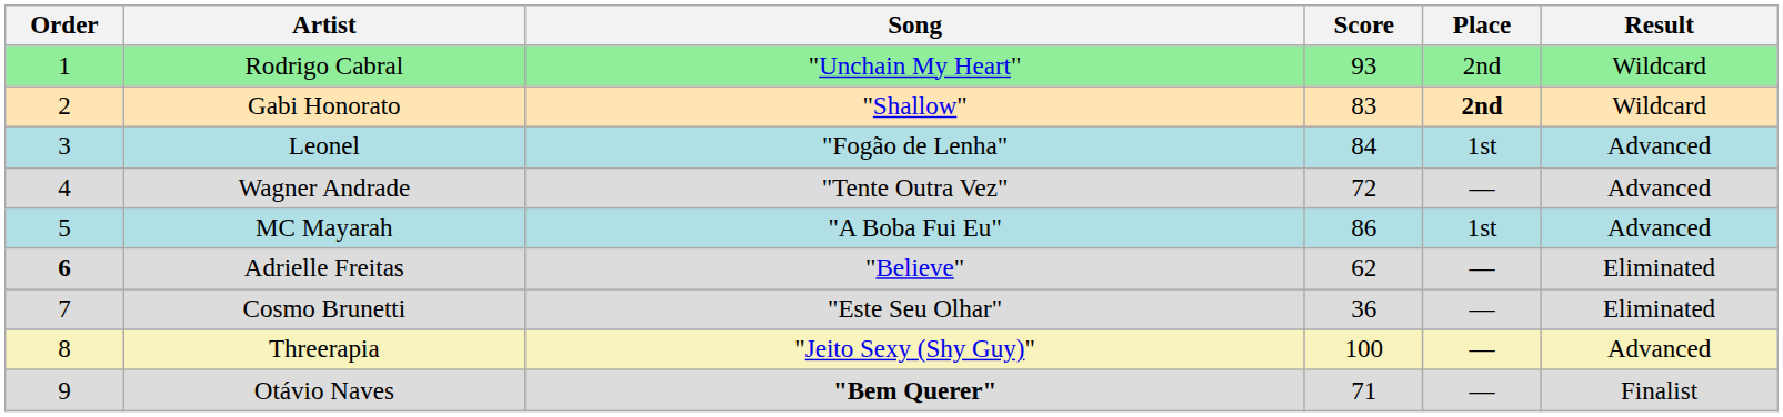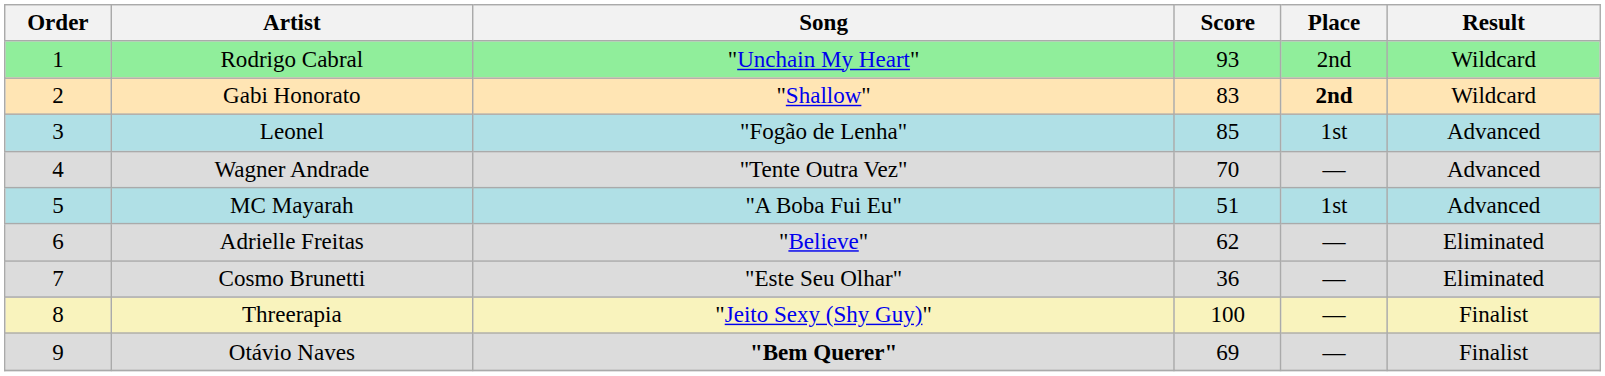 <table class="wikitable" style="text-align:center; width:70%;">
 <tr>
 <th scope="col" width="05%">Order</th>
 <th scope="col" width="17%">Artist</th>
 <th scope="col" width="33%">Song</th>
 <th scope="col" width="05%">Score</th>
 <th scope="col" width="05%">Place</th>
 <th scope="col" width="10%">Result</th>
 </tr>
 <tr bgcolor=90EE9B>
 <td>1</td>
 <td>Rodrigo Cabral</td>
 <td>"<a href='#'>Unchain My Heart</a>"</td>
 <td>93</td>
 <td>2nd</td>
 <td>Wildcard</td>
 </tr>
 <tr bgcolor=FFE5B4>
 <td>2</td>
 <td>Gabi Honorato</td>
 <td>"<a href='#'>Shallow</a>"</td>
 <td>83</td>
 <td><strong>2nd</strong></td>
 <td>Wildcard</td>
 </tr>
 <tr bgcolor=B0E0E6>
 <td>3</td>
 <td>Leonel</td>
 <td>"Fogão de Lenha"</td>
-<td>84</td>
+<td>85</td>
 <td>1st</td>
 <td>Advanced</td>
 </tr>
 <tr bgcolor=DCDCDC>
 <td>4</td>
 <td>Wagner Andrade</td>
 <td>"Tente Outra Vez"</td>
-<td>72</td>
+<td>70</td>
 <td>—</td>
 <td>Advanced</td>
 </tr>
 <tr bgcolor=B0E0E6>
 <td>5</td>
 <td>MC Mayarah</td>
 <td>"A Boba Fui Eu"</td>
-<td>86</td>
+<td>51</td>
 <td>1st</td>
 <td>Advanced</td>
 </tr>
 <tr bgcolor=DCDCDC>
-<td><strong>6</strong></td>
+<td>6</td>
 <td>Adrielle Freitas</td>
 <td>"<a href='#'>Believe</a>"</td>
 <td>62</td>
 <td>—</td>
 <td>Eliminated</td>
 </tr>
 <tr bgcolor=DCDCDC>
 <td>7</td>
 <td>Cosmo Brunetti</td>
 <td>"Este Seu Olhar"</td>
 <td>36</td>
 <td>—</td>
 <td>Eliminated</td>
 </tr>
 <tr bgcolor=F9F3BD>
 <td>8</td>
 <td>Threerapia</td>
 <td>"<a href='#'>Jeito Sexy (Shy Guy)</a>"</td>
 <td>100</td>
 <td>—</td>
-<td>Advanced</td>
+<td>Finalist</td>
 </tr>
 <tr bgcolor=DCDCDC>
 <td>9</td>
 <td>Otávio Naves</td>
 <td><strong>"Bem Querer"</strong></td>
-<td>71</td>
+<td>69</td>
 <td>—</td>
 <td>Finalist</td>
 </tr>
 <tr>
 </tr>
 </table>
